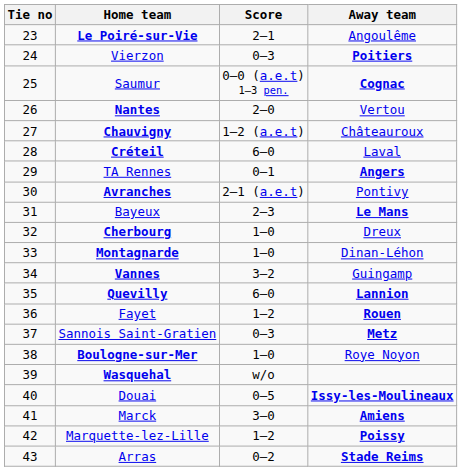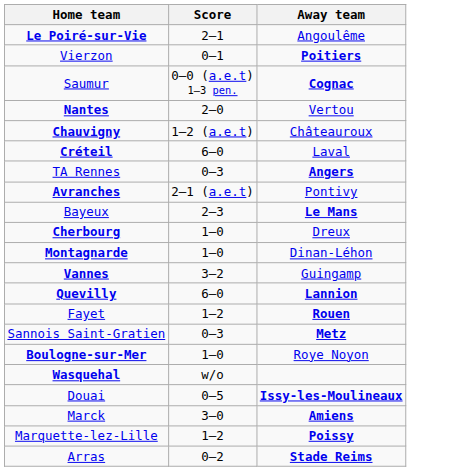 <table class="wikitable" style="text-align:center">
 <tr>
-<th>Tie no</th>
 <th>Home team</th>
 <th>Score</th>
 <th>Away team</th>
 </tr>
 <tr>
-<td>23</td>
 <td><strong><a href='#'>Le Poiré-sur-Vie</a></strong></td>
 <td>2–1</td>
 <td><a href='#'>Angoulême</a></td>
 </tr>
 <tr>
-<td>24</td>
 <td><a href='#'>Vierzon</a></td>
-<td>0–3</td>
+<td>0–1</td>
 <td><strong><a href='#'>Poitiers</a></strong></td>
 </tr>
 <tr>
-<td>25</td>
 <td><a href='#'>Saumur</a></td>
 <td>0–0 (<a href='#'>a.e.t</a>)<br><small>1–3 <a href='#'>pen.</a></small></td>
 <td><strong><a href='#'>Cognac</a></strong></td>
 </tr>
 <tr>
-<td>26</td>
 <td><strong><a href='#'>Nantes</a></strong></td>
 <td>2–0</td>
 <td><a href='#'>Vertou</a></td>
 </tr>
 <tr>
-<td>27</td>
 <td><strong><a href='#'>Chauvigny</a></strong></td>
 <td>1–2 (<a href='#'>a.e.t</a>)</td>
 <td><a href='#'>Châteauroux</a></td>
 </tr>
 <tr>
-<td>28</td>
 <td><strong><a href='#'>Créteil</a></strong></td>
 <td>6–0</td>
 <td><a href='#'>Laval</a></td>
 </tr>
 <tr>
-<td>29</td>
 <td><a href='#'>TA Rennes</a></td>
-<td>0–1</td>
+<td>0–3</td>
 <td><strong><a href='#'>Angers</a></strong></td>
 </tr>
 <tr>
-<td>30</td>
 <td><strong><a href='#'>Avranches</a></strong></td>
 <td>2–1 (<a href='#'>a.e.t</a>)</td>
 <td><a href='#'>Pontivy</a></td>
 </tr>
 <tr>
-<td>31</td>
 <td><a href='#'>Bayeux</a></td>
 <td>2–3</td>
 <td><strong><a href='#'>Le Mans</a></strong></td>
 </tr>
 <tr>
-<td>32</td>
 <td><strong><a href='#'>Cherbourg</a></strong></td>
 <td>1–0</td>
 <td><a href='#'>Dreux</a></td>
 </tr>
 <tr>
-<td>33</td>
 <td><strong><a href='#'>Montagnarde</a></strong></td>
 <td>1–0</td>
 <td><a href='#'>Dinan-Léhon</a></td>
 </tr>
 <tr>
-<td>34</td>
 <td><strong><a href='#'>Vannes</a></strong></td>
 <td>3–2</td>
 <td><a href='#'>Guingamp</a></td>
 </tr>
 <tr>
-<td>35</td>
 <td><strong><a href='#'>Quevilly</a></strong></td>
 <td>6–0</td>
 <td><strong><a href='#'>Lannion</a></strong></td>
 </tr>
 <tr>
-<td>36</td>
 <td><a href='#'>Fayet</a></td>
 <td>1–2</td>
 <td><strong><a href='#'>Rouen</a></strong></td>
 </tr>
 <tr>
-<td>37</td>
 <td><a href='#'>Sannois Saint-Gratien</a></td>
 <td>0–3</td>
 <td><strong><a href='#'>Metz</a></strong></td>
 </tr>
 <tr>
-<td>38</td>
 <td><strong><a href='#'>Boulogne-sur-Mer</a></strong></td>
 <td>1–0</td>
 <td><a href='#'>Roye Noyon</a></td>
 </tr>
 <tr>
-<td>39</td>
 <td><strong><a href='#'>Wasquehal</a></strong></td>
 <td>w/o</td>
 <td></td>
 </tr>
 <tr>
-<td>40</td>
 <td><a href='#'>Douai</a></td>
 <td>0–5</td>
 <td><strong><a href='#'>Issy-les-Moulineaux</a></strong></td>
 </tr>
 <tr>
-<td>41</td>
 <td><a href='#'>Marck</a></td>
 <td>3–0</td>
 <td><strong><a href='#'>Amiens</a></strong></td>
 </tr>
 <tr>
-<td>42</td>
 <td><a href='#'>Marquette-lez-Lille</a></td>
 <td>1–2</td>
 <td><strong><a href='#'>Poissy</a></strong></td>
 </tr>
 <tr>
-<td>43</td>
 <td><a href='#'>Arras</a></td>
 <td>0–2</td>
 <td><strong><a href='#'>Stade Reims</a></strong></td>
 </tr>
 </table>
